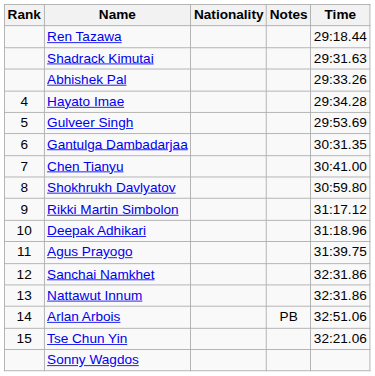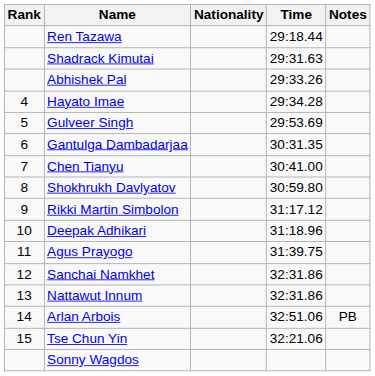 <table class="wikitable sortable" style="text-align:center">
 <tr>
 <th>Rank</th>
 <th>Name</th>
 <th>Nationality</th>
+<th>Time</th>
 <th>Notes</th>
-<th>Time</th>
 </tr>
 <tr>
 <td></td>
 <td align=left><a href='#'>Ren Tazawa</a></td>
 <td align=left></td>
+<td>29:18.44</td>
 <td></td>
-<td>29:18.44</td>
 </tr>
 <tr>
 <td></td>
 <td align=left><a href='#'>Shadrack Kimutai</a></td>
 <td align=left></td>
+<td>29:31.63</td>
 <td></td>
-<td>29:31.63</td>
 </tr>
 <tr>
 <td></td>
 <td align=left><a href='#'>Abhishek Pal</a></td>
 <td align=left></td>
+<td>29:33.26</td>
 <td></td>
-<td>29:33.26</td>
 </tr>
 <tr>
 <td>4</td>
 <td align=left><a href='#'>Hayato Imae</a></td>
 <td align=left></td>
+<td>29:34.28</td>
 <td></td>
-<td>29:34.28</td>
 </tr>
 <tr>
 <td>5</td>
 <td align=left><a href='#'>Gulveer Singh</a></td>
 <td align=left></td>
+<td>29:53.69</td>
 <td></td>
-<td>29:53.69</td>
 </tr>
 <tr>
 <td>6</td>
 <td align=left><a href='#'>Gantulga Dambadarjaa</a></td>
 <td align=left></td>
+<td>30:31.35</td>
 <td></td>
-<td>30:31.35</td>
 </tr>
 <tr>
 <td>7</td>
 <td align=left><a href='#'>Chen Tianyu</a></td>
 <td align=left></td>
+<td>30:41.00</td>
 <td></td>
-<td>30:41.00</td>
 </tr>
 <tr>
 <td>8</td>
 <td align=left><a href='#'>Shokhrukh Davlyatov</a></td>
 <td align=left></td>
+<td>30:59.80</td>
 <td></td>
-<td>30:59.80</td>
 </tr>
 <tr>
 <td>9</td>
 <td align=left><a href='#'>Rikki Martin Simbolon</a></td>
 <td align=left></td>
+<td>31:17.12</td>
 <td></td>
-<td>31:17.12</td>
 </tr>
 <tr>
 <td>10</td>
 <td align=left><a href='#'>Deepak Adhikari</a></td>
 <td align=left></td>
+<td>31:18.96</td>
 <td></td>
-<td>31:18.96</td>
 </tr>
 <tr>
 <td>11</td>
 <td align=left><a href='#'>Agus Prayogo</a></td>
 <td align=left></td>
+<td>31:39.75</td>
 <td></td>
-<td>31:39.75</td>
 </tr>
 <tr>
 <td>12</td>
 <td align=left><a href='#'>Sanchai Namkhet</a></td>
 <td align=left></td>
+<td>32:31.86</td>
 <td></td>
-<td>32:31.86</td>
 </tr>
 <tr>
 <td>13</td>
 <td align=left><a href='#'>Nattawut Innum</a></td>
 <td align=left></td>
+<td>32:31.86</td>
 <td></td>
-<td>32:31.86</td>
 </tr>
 <tr>
 <td>14</td>
 <td align=left><a href='#'>Arlan Arbois</a></td>
 <td align=left></td>
+<td>32:51.06</td>
 <td>PB</td>
-<td>32:51.06</td>
 </tr>
 <tr>
 <td>15</td>
 <td align=left><a href='#'>Tse Chun Yin</a></td>
 <td align=left></td>
+<td>32:21.06</td>
 <td></td>
-<td>32:21.06</td>
 </tr>
 <tr>
 <td></td>
 <td align=left><a href='#'>Sonny Wagdos</a></td>
 <td align=left></td>
 <td></td>
 <td></td>
 </tr>
 </table>
